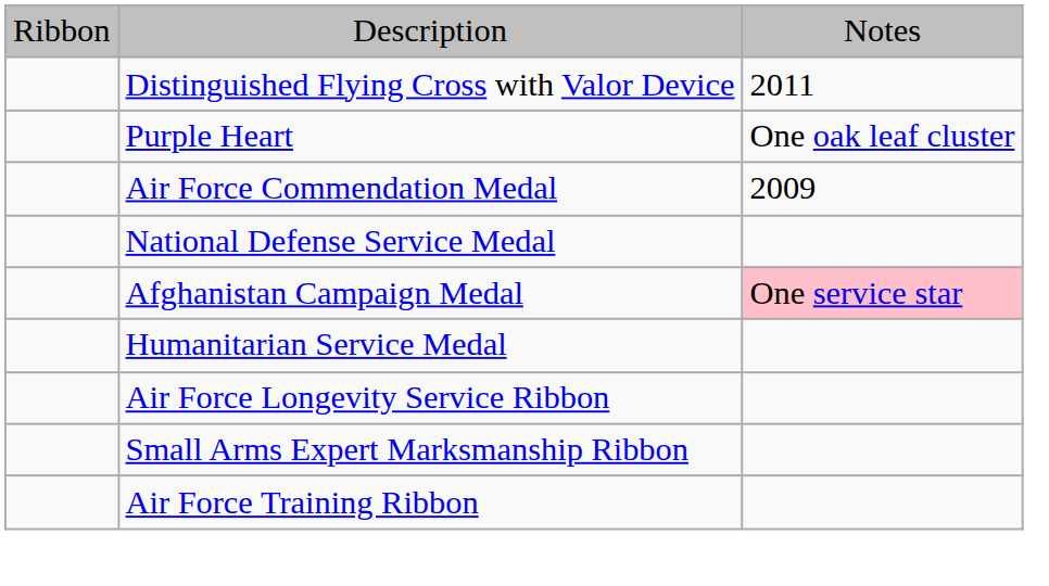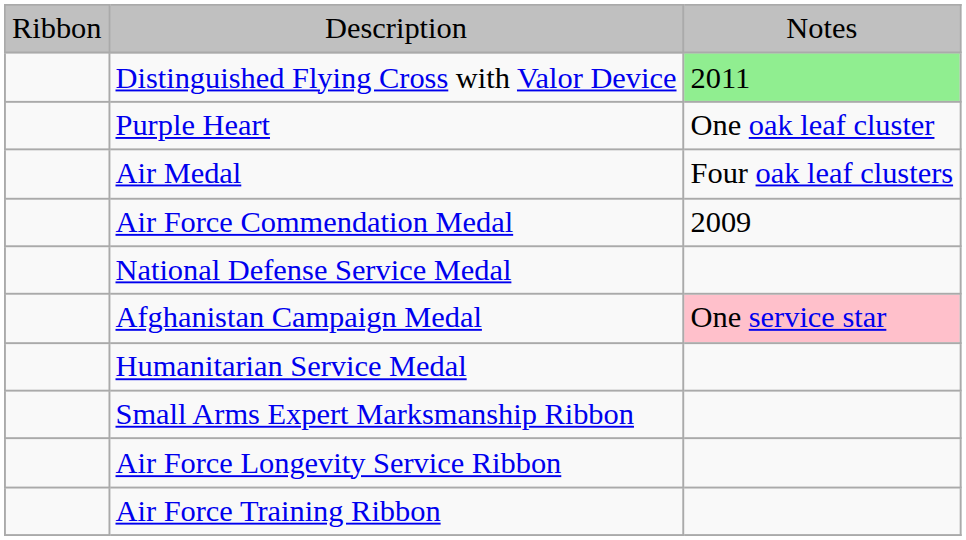 <table class="wikitable">
 <tr style="text-align:center; background:silver;">
 <td>Ribbon</td>
 <td style="background:silver; text-align:center;">Description</td>
 <td style="background:silver; text-align:center;">Notes</td>
 </tr>
 <tr>
 <td></td>
 <td><a href='#'>Distinguished Flying Cross</a> with <a href='#'>Valor Device</a></td>
-<td>2011</td>
+<td style="background: lightgreen;">2011</td>
 </tr>
 <tr>
 <td></td>
 <td><a href='#'>Purple Heart</a></td>
 <td>One <a href='#'>oak leaf cluster</a></td>
+</tr>
+<tr>
+<td></td>
+<td><a href='#'>Air Medal</a></td>
+<td>Four <a href='#'>oak leaf clusters</a></td>
 </tr>
 <tr>
 <td></td>
 <td><a href='#'>Air Force Commendation Medal</a></td>
 <td>2009</td>
 </tr>
 <tr>
 <td></td>
 <td><a href='#'>National Defense Service Medal</a></td>
 <td></td>
 </tr>
 <tr>
 <td></td>
 <td><a href='#'>Afghanistan Campaign Medal</a></td>
 <td style="background: pink;">One <a href='#'>service star</a></td>
 </tr>
 <tr>
 <td></td>
 <td><a href='#'>Humanitarian Service Medal</a></td>
 <td></td>
 </tr>
 <tr>
 <td></td>
-<td><a href='#'>Air Force Longevity Service Ribbon</a></td>
+<td><a href='#'>Small Arms Expert Marksmanship Ribbon</a></td>
 <td></td>
 </tr>
 <tr>
 <td></td>
-<td><a href='#'>Small Arms Expert Marksmanship Ribbon</a></td>
+<td><a href='#'>Air Force Longevity Service Ribbon</a></td>
 <td></td>
 </tr>
 <tr>
 <td></td>
 <td><a href='#'>Air Force Training Ribbon</a></td>
 <td></td>
 </tr>
 </table>
